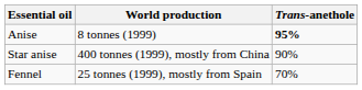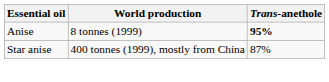 <table class="wikitable">
 <tr>
 <th>Essential oil</th>
 <th>World production</th>
 <th><em>Trans</em>-anethole</th>
 </tr>
 <tr>
 <td>Anise</td>
 <td>8 tonnes (1999)</td>
 <td><strong>95%</strong></td>
 </tr>
 <tr>
 <td>Star anise</td>
 <td>400 tonnes (1999), mostly from China</td>
-<td>90%</td>
-</tr>
-<tr>
-<td>Fennel</td>
-<td>25 tonnes (1999), mostly from Spain</td>
-<td>70%</td>
+<td>87%</td>
 </tr>
 </table>
